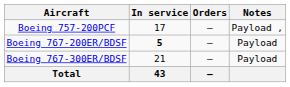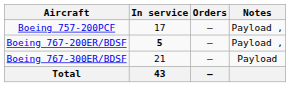 <table class="wikitable" style="border-collapse:collapse;text-align:center">
 <tr>
 <th>Aircraft</th>
 <th>In service</th>
 <th>Orders</th>
 <th>Notes</th>
 </tr>
 <tr>
 <td><a href='#'>Boeing 757-200PCF</a></td>
 <td>17</td>
 <td>—</td>
 <td>Payload ,</td>
 </tr>
 <tr>
 <td><a href='#'>Boeing 767-200ER/BDSF</a></td>
 <td><strong>5</strong></td>
 <td>—</td>
-<td>Payload </td>
+<td>Payload ,</td>
 </tr>
 <tr>
 <td><a href='#'>Boeing 767-300ER/BDSF</a></td>
 <td>21</td>
 <td>—</td>
 <td>Payload </td>
 </tr>
 <tr>
 <th>Total</th>
 <th>43</th>
 <th>—</th>
 <th colspan="6"></th>
 </tr>
 </table>
